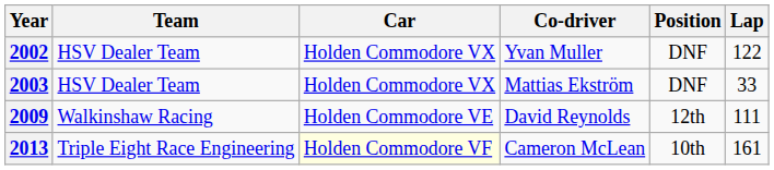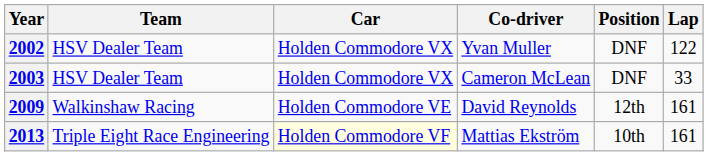 <table class="wikitable" style="font-size: 95%;">
 <tr>
 <th>Year</th>
 <th>Team</th>
 <th>Car</th>
 <th>Co-driver</th>
 <th>Position</th>
 <th>Lap</th>
 </tr>
 <tr>
 <th><a href='#'>2002</a></th>
 <td nowrap><a href='#'>HSV Dealer Team</a></td>
 <td nowrap><a href='#'>Holden Commodore VX</a></td>
 <td nowrap> <a href='#'>Yvan Muller</a></td>
 <td align=center>DNF</td>
 <td align=center>122</td>
 </tr>
 <tr>
 <th><a href='#'>2003</a></th>
 <td nowrap><a href='#'>HSV Dealer Team</a></td>
 <td nowrap><a href='#'>Holden Commodore VX</a></td>
-<td nowrap> <a href='#'>Mattias Ekström</a></td>
+<td nowrap> <a href='#'>Cameron McLean</a></td>
 <td align=center>DNF</td>
 <td align=center>33</td>
 </tr>
 <tr>
 <th><a href='#'>2009</a></th>
 <td nowrap><a href='#'>Walkinshaw Racing</a></td>
 <td nowrap><a href='#'>Holden Commodore VE</a></td>
 <td nowrap> <a href='#'>David Reynolds</a></td>
 <td align=center>12th</td>
-<td align=center>111</td>
+<td align=center>161</td>
 </tr>
 <tr>
 <th><a href='#'>2013</a></th>
 <td nowrap><a href='#'>Triple Eight Race Engineering</a></td>
 <td nowrap style="background: lightyellow;"><a href='#'>Holden Commodore VF</a></td>
-<td nowrap> <a href='#'>Cameron McLean</a></td>
+<td nowrap> <a href='#'>Mattias Ekström</a></td>
 <td align=center>10th</td>
 <td align=center>161</td>
 </tr>
 </table>
